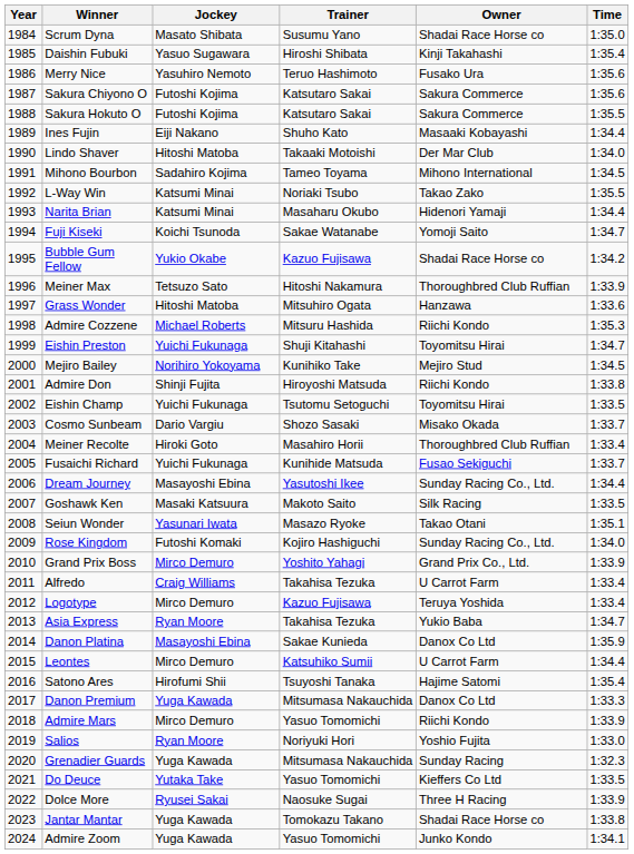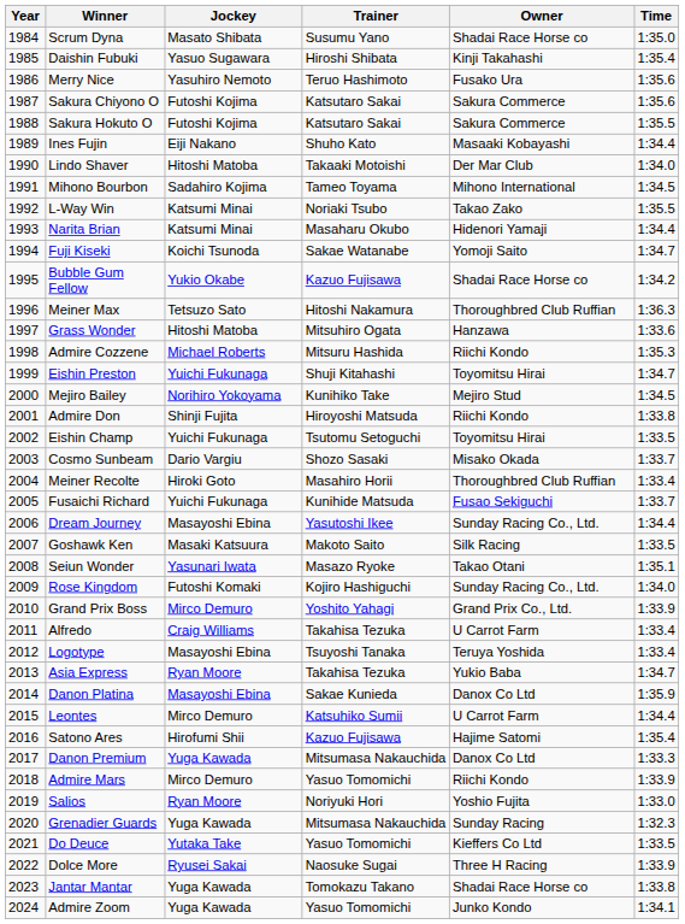 <table class="wikitable sortable" style="font-size:90%">
 <tr>
 <th width="36px">Year<br></th>
 <th width="120px">Winner<br></th>
 <th width="140px">Jockey<br></th>
 <th width="150px">Trainer<br></th>
 <th width="190px">Owner<br></th>
 <th>Time<br></th>
 </tr>
 <tr>
 <td>1984</td>
 <td>Scrum Dyna</td>
 <td>Masato Shibata</td>
 <td>Susumu Yano</td>
 <td>Shadai Race Horse co</td>
 <td>1:35.0</td>
 </tr>
 <tr>
 <td>1985</td>
 <td>Daishin Fubuki</td>
 <td>Yasuo Sugawara</td>
 <td>Hiroshi Shibata</td>
 <td>Kinji Takahashi</td>
 <td>1:35.4</td>
 </tr>
 <tr>
 <td>1986</td>
 <td>Merry Nice</td>
 <td>Yasuhiro Nemoto</td>
 <td>Teruo Hashimoto</td>
 <td>Fusako Ura</td>
 <td>1:35.6</td>
 </tr>
 <tr>
 <td>1987</td>
 <td>Sakura Chiyono O</td>
 <td>Futoshi Kojima</td>
 <td>Katsutaro Sakai</td>
 <td>Sakura Commerce</td>
 <td>1:35.6</td>
 </tr>
 <tr>
 <td>1988</td>
 <td>Sakura Hokuto O</td>
 <td>Futoshi Kojima</td>
 <td>Katsutaro Sakai</td>
 <td>Sakura Commerce</td>
 <td>1:35.5</td>
 </tr>
 <tr>
 <td>1989</td>
 <td>Ines Fujin</td>
 <td>Eiji Nakano</td>
 <td>Shuho Kato</td>
 <td>Masaaki Kobayashi</td>
 <td>1:34.4</td>
 </tr>
 <tr>
 <td>1990</td>
 <td>Lindo Shaver</td>
 <td>Hitoshi Matoba</td>
 <td>Takaaki Motoishi</td>
 <td>Der Mar Club</td>
 <td>1:34.0</td>
 </tr>
 <tr>
 <td>1991</td>
 <td>Mihono Bourbon</td>
 <td>Sadahiro Kojima</td>
 <td>Tameo Toyama</td>
 <td>Mihono International</td>
 <td>1:34.5</td>
 </tr>
 <tr>
 <td>1992</td>
 <td>L-Way Win</td>
 <td>Katsumi Minai</td>
 <td>Noriaki Tsubo</td>
 <td>Takao Zako</td>
 <td>1:35.5</td>
 </tr>
 <tr>
 <td>1993</td>
 <td><a href='#'>Narita Brian</a></td>
 <td>Katsumi Minai</td>
 <td>Masaharu Okubo</td>
 <td>Hidenori Yamaji</td>
 <td>1:34.4</td>
 </tr>
 <tr>
 <td>1994</td>
 <td><a href='#'>Fuji Kiseki</a></td>
 <td>Koichi Tsunoda</td>
 <td>Sakae Watanabe</td>
 <td>Yomoji Saito</td>
 <td>1:34.7</td>
 </tr>
 <tr>
 <td>1995</td>
 <td><a href='#'>Bubble Gum Fellow</a></td>
 <td><a href='#'>Yukio Okabe</a></td>
 <td><a href='#'>Kazuo Fujisawa</a></td>
 <td>Shadai Race Horse co</td>
 <td>1:34.2</td>
 </tr>
 <tr>
 <td>1996</td>
 <td>Meiner Max</td>
 <td>Tetsuzo Sato</td>
 <td>Hitoshi Nakamura</td>
 <td>Thoroughbred Club Ruffian</td>
-<td>1:33.9</td>
+<td>1:36.3</td>
 </tr>
 <tr>
 <td>1997</td>
 <td><a href='#'>Grass Wonder</a></td>
 <td>Hitoshi Matoba</td>
 <td>Mitsuhiro Ogata</td>
 <td>Hanzawa</td>
 <td>1:33.6</td>
 </tr>
 <tr>
 <td>1998</td>
 <td>Admire Cozzene</td>
 <td><a href='#'>Michael Roberts</a></td>
 <td>Mitsuru Hashida</td>
 <td>Riichi Kondo</td>
 <td>1:35.3</td>
 </tr>
 <tr>
 <td>1999</td>
 <td><a href='#'>Eishin Preston</a></td>
 <td><a href='#'>Yuichi Fukunaga</a></td>
 <td>Shuji Kitahashi</td>
 <td>Toyomitsu Hirai</td>
 <td>1:34.7</td>
 </tr>
 <tr>
 <td>2000</td>
 <td>Mejiro Bailey</td>
 <td><a href='#'>Norihiro Yokoyama</a></td>
 <td>Kunihiko Take</td>
 <td>Mejiro Stud</td>
 <td>1:34.5</td>
 </tr>
 <tr>
 <td>2001</td>
 <td>Admire Don</td>
 <td>Shinji Fujita</td>
 <td>Hiroyoshi Matsuda</td>
 <td>Riichi Kondo</td>
 <td>1:33.8</td>
 </tr>
 <tr>
 <td>2002</td>
 <td>Eishin Champ</td>
 <td>Yuichi Fukunaga</td>
 <td>Tsutomu Setoguchi</td>
 <td>Toyomitsu Hirai</td>
 <td>1:33.5</td>
 </tr>
 <tr>
 <td>2003</td>
 <td>Cosmo Sunbeam</td>
 <td>Dario Vargiu</td>
 <td>Shozo Sasaki</td>
 <td>Misako Okada</td>
 <td>1:33.7</td>
 </tr>
 <tr>
 <td>2004</td>
 <td>Meiner Recolte</td>
 <td>Hiroki Goto</td>
 <td>Masahiro Horii</td>
 <td>Thoroughbred Club Ruffian</td>
 <td>1:33.4</td>
 </tr>
 <tr>
 <td>2005</td>
 <td>Fusaichi Richard</td>
 <td>Yuichi Fukunaga</td>
 <td>Kunihide Matsuda</td>
 <td><a href='#'>Fusao Sekiguchi</a></td>
 <td>1:33.7</td>
 </tr>
 <tr>
 <td>2006</td>
 <td><a href='#'>Dream Journey</a></td>
 <td>Masayoshi Ebina</td>
 <td><a href='#'>Yasutoshi Ikee</a></td>
 <td>Sunday Racing Co., Ltd.</td>
 <td>1:34.4</td>
 </tr>
 <tr>
 <td>2007</td>
 <td>Goshawk Ken</td>
 <td>Masaki Katsuura</td>
 <td>Makoto Saito</td>
 <td>Silk Racing</td>
 <td>1:33.5</td>
 </tr>
 <tr>
 <td>2008</td>
 <td>Seiun Wonder</td>
 <td><a href='#'>Yasunari Iwata</a></td>
 <td>Masazo Ryoke</td>
 <td>Takao Otani</td>
 <td>1:35.1</td>
 </tr>
 <tr>
 <td>2009</td>
 <td><a href='#'>Rose Kingdom</a></td>
 <td>Futoshi Komaki</td>
 <td>Kojiro Hashiguchi</td>
 <td>Sunday Racing Co., Ltd.</td>
 <td>1:34.0</td>
 </tr>
 <tr>
 <td>2010</td>
 <td>Grand Prix Boss</td>
 <td><a href='#'>Mirco Demuro</a></td>
 <td><a href='#'>Yoshito Yahagi</a></td>
 <td>Grand Prix Co., Ltd.</td>
 <td>1:33.9</td>
 </tr>
 <tr>
 <td>2011</td>
 <td>Alfredo</td>
 <td><a href='#'>Craig Williams</a></td>
 <td>Takahisa Tezuka</td>
 <td>U Carrot Farm</td>
 <td>1:33.4</td>
 </tr>
 <tr>
 <td>2012</td>
 <td><a href='#'>Logotype</a></td>
-<td>Mirco Demuro</td>
-<td><a href='#'>Kazuo Fujisawa</a></td>
+<td>Masayoshi Ebina</td>
+<td>Tsuyoshi Tanaka</td>
 <td>Teruya Yoshida</td>
 <td>1:33.4</td>
 </tr>
 <tr>
 <td>2013</td>
 <td><a href='#'>Asia Express</a></td>
 <td><a href='#'>Ryan Moore</a></td>
 <td>Takahisa Tezuka</td>
 <td>Yukio Baba</td>
 <td>1:34.7</td>
 </tr>
 <tr>
 <td>2014</td>
 <td><a href='#'>Danon Platina</a></td>
 <td><a href='#'>Masayoshi Ebina</a></td>
 <td>Sakae Kunieda</td>
 <td>Danox Co Ltd</td>
 <td>1:35.9</td>
 </tr>
 <tr>
 <td>2015</td>
 <td><a href='#'>Leontes</a></td>
 <td>Mirco Demuro</td>
 <td><a href='#'>Katsuhiko Sumii</a></td>
 <td>U Carrot Farm</td>
 <td>1:34.4</td>
 </tr>
 <tr>
 <td>2016</td>
 <td>Satono Ares</td>
 <td>Hirofumi Shii</td>
-<td>Tsuyoshi Tanaka</td>
+<td><a href='#'>Kazuo Fujisawa</a></td>
 <td>Hajime Satomi</td>
 <td>1:35.4</td>
 </tr>
 <tr>
 <td>2017</td>
 <td><a href='#'>Danon Premium</a></td>
 <td><a href='#'>Yuga Kawada</a></td>
 <td>Mitsumasa Nakauchida</td>
 <td>Danox Co Ltd</td>
 <td>1:33.3</td>
 </tr>
 <tr>
 <td>2018</td>
 <td><a href='#'>Admire Mars</a></td>
 <td>Mirco Demuro</td>
 <td>Yasuo Tomomichi</td>
 <td>Riichi Kondo</td>
 <td>1:33.9</td>
 </tr>
 <tr>
 <td>2019</td>
 <td><a href='#'>Salios</a></td>
 <td><a href='#'>Ryan Moore</a></td>
 <td>Noriyuki Hori</td>
 <td>Yoshio Fujita</td>
 <td>1:33.0</td>
 </tr>
 <tr>
 <td>2020</td>
 <td><a href='#'>Grenadier Guards</a></td>
 <td>Yuga Kawada</td>
 <td>Mitsumasa Nakauchida</td>
 <td>Sunday Racing</td>
 <td>1:32.3</td>
 </tr>
 <tr>
 <td>2021</td>
 <td><a href='#'>Do Deuce</a></td>
 <td><a href='#'>Yutaka Take</a></td>
 <td>Yasuo Tomomichi</td>
 <td>Kieffers Co Ltd</td>
 <td>1:33.5</td>
 </tr>
 <tr>
 <td>2022</td>
 <td>Dolce More</td>
 <td><a href='#'>Ryusei Sakai</a></td>
 <td>Naosuke Sugai</td>
 <td>Three H Racing</td>
 <td>1:33.9</td>
 </tr>
 <tr>
 <td>2023</td>
 <td><a href='#'>Jantar Mantar</a></td>
 <td>Yuga Kawada</td>
 <td>Tomokazu Takano</td>
 <td>Shadai Race Horse co</td>
 <td>1:33.8</td>
 </tr>
 <tr>
 <td>2024</td>
 <td>Admire Zoom</td>
 <td>Yuga Kawada</td>
 <td>Yasuo Tomomichi</td>
 <td>Junko Kondo</td>
 <td>1:34.1</td>
 </tr>
 </table>
